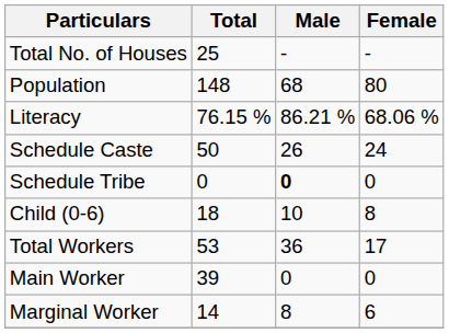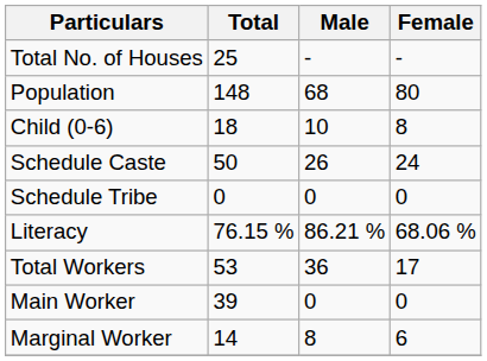 <table class="wikitable sortable">
 <tr>
 <th>Particulars</th>
 <th>Total</th>
 <th>Male</th>
 <th>Female</th>
 </tr>
 <tr>
 <td>Total No. of Houses</td>
 <td>25</td>
 <td>-</td>
 <td>-</td>
 </tr>
 <tr>
 <td>Population</td>
 <td>148</td>
 <td>68</td>
 <td>80</td>
 </tr>
 <tr>
-<td>Literacy</td>
-<td>76.15 %</td>
-<td>86.21 %</td>
-<td>68.06 %</td>
+<td>Child (0-6)</td>
+<td>18</td>
+<td>10</td>
+<td>8</td>
 </tr>
 <tr>
 <td>Schedule Caste</td>
 <td>50</td>
 <td>26</td>
 <td>24</td>
 </tr>
 <tr>
 <td>Schedule Tribe</td>
 <td>0</td>
-<td><strong>0</strong></td>
+<td>0</td>
 <td>0</td>
 </tr>
 <tr>
-<td>Child (0-6)</td>
-<td>18</td>
-<td>10</td>
-<td>8</td>
+<td>Literacy</td>
+<td>76.15 %</td>
+<td>86.21 %</td>
+<td>68.06 %</td>
 </tr>
 <tr>
 <td>Total Workers</td>
 <td>53</td>
 <td>36</td>
 <td>17</td>
 </tr>
 <tr>
 <td>Main Worker</td>
 <td>39</td>
 <td>0</td>
 <td>0</td>
 </tr>
 <tr>
 <td>Marginal Worker</td>
 <td>14</td>
 <td>8</td>
 <td>6</td>
 </tr>
 <tr>
 </tr>
 </table>
